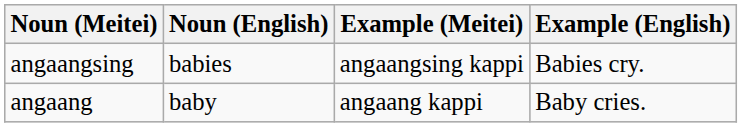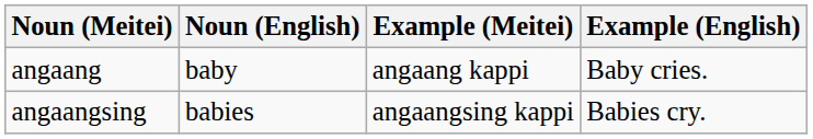 <table class="wikitable">
 <tr>
 <th>Noun (Meitei)</th>
 <th>Noun (English)</th>
 <th>Example (Meitei)</th>
 <th>Example (English)</th>
 </tr>
 <tr>
+<td>angaang</td>
+<td>baby</td>
+<td>angaang kappi</td>
+<td>Baby cries.</td>
+</tr>
+<tr>
 <td>angaangsing</td>
 <td>babies</td>
 <td>angaangsing kappi</td>
 <td>Babies cry.</td>
 </tr>
-<tr>
-<td>angaang</td>
-<td>baby</td>
-<td>angaang kappi</td>
-<td>Baby cries.</td>
-</tr>
 </table>
